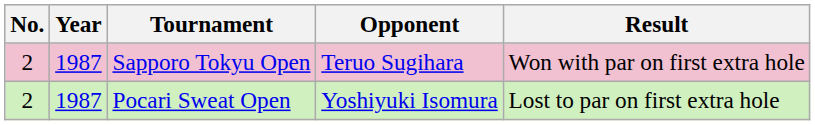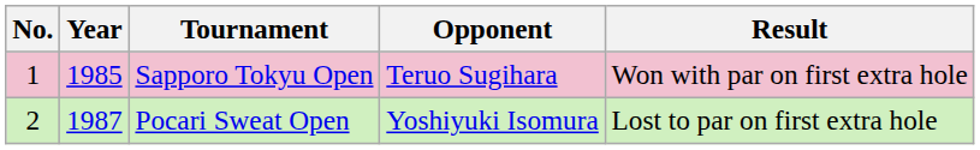 <table class="wikitable" style="font-size:95%;">
 <tr>
 <th>No.</th>
 <th>Year</th>
 <th>Tournament</th>
 <th>Opponent</th>
 <th>Result</th>
 </tr>
 <tr style="background:#F2C1D1;">
-<td align=center>2</td>
-<td><a href='#'>1987</a></td>
+<td align=center>1</td>
+<td><a href='#'>1985</a></td>
 <td><a href='#'>Sapporo Tokyu Open</a></td>
 <td> <a href='#'>Teruo Sugihara</a></td>
 <td>Won with par on first extra hole</td>
 </tr>
 <tr style="background:#D0F0C0;">
 <td align=center>2</td>
 <td><a href='#'>1987</a></td>
 <td><a href='#'>Pocari Sweat Open</a></td>
 <td> <a href='#'>Yoshiyuki Isomura</a></td>
 <td>Lost to par on first extra hole</td>
 </tr>
 </table>
